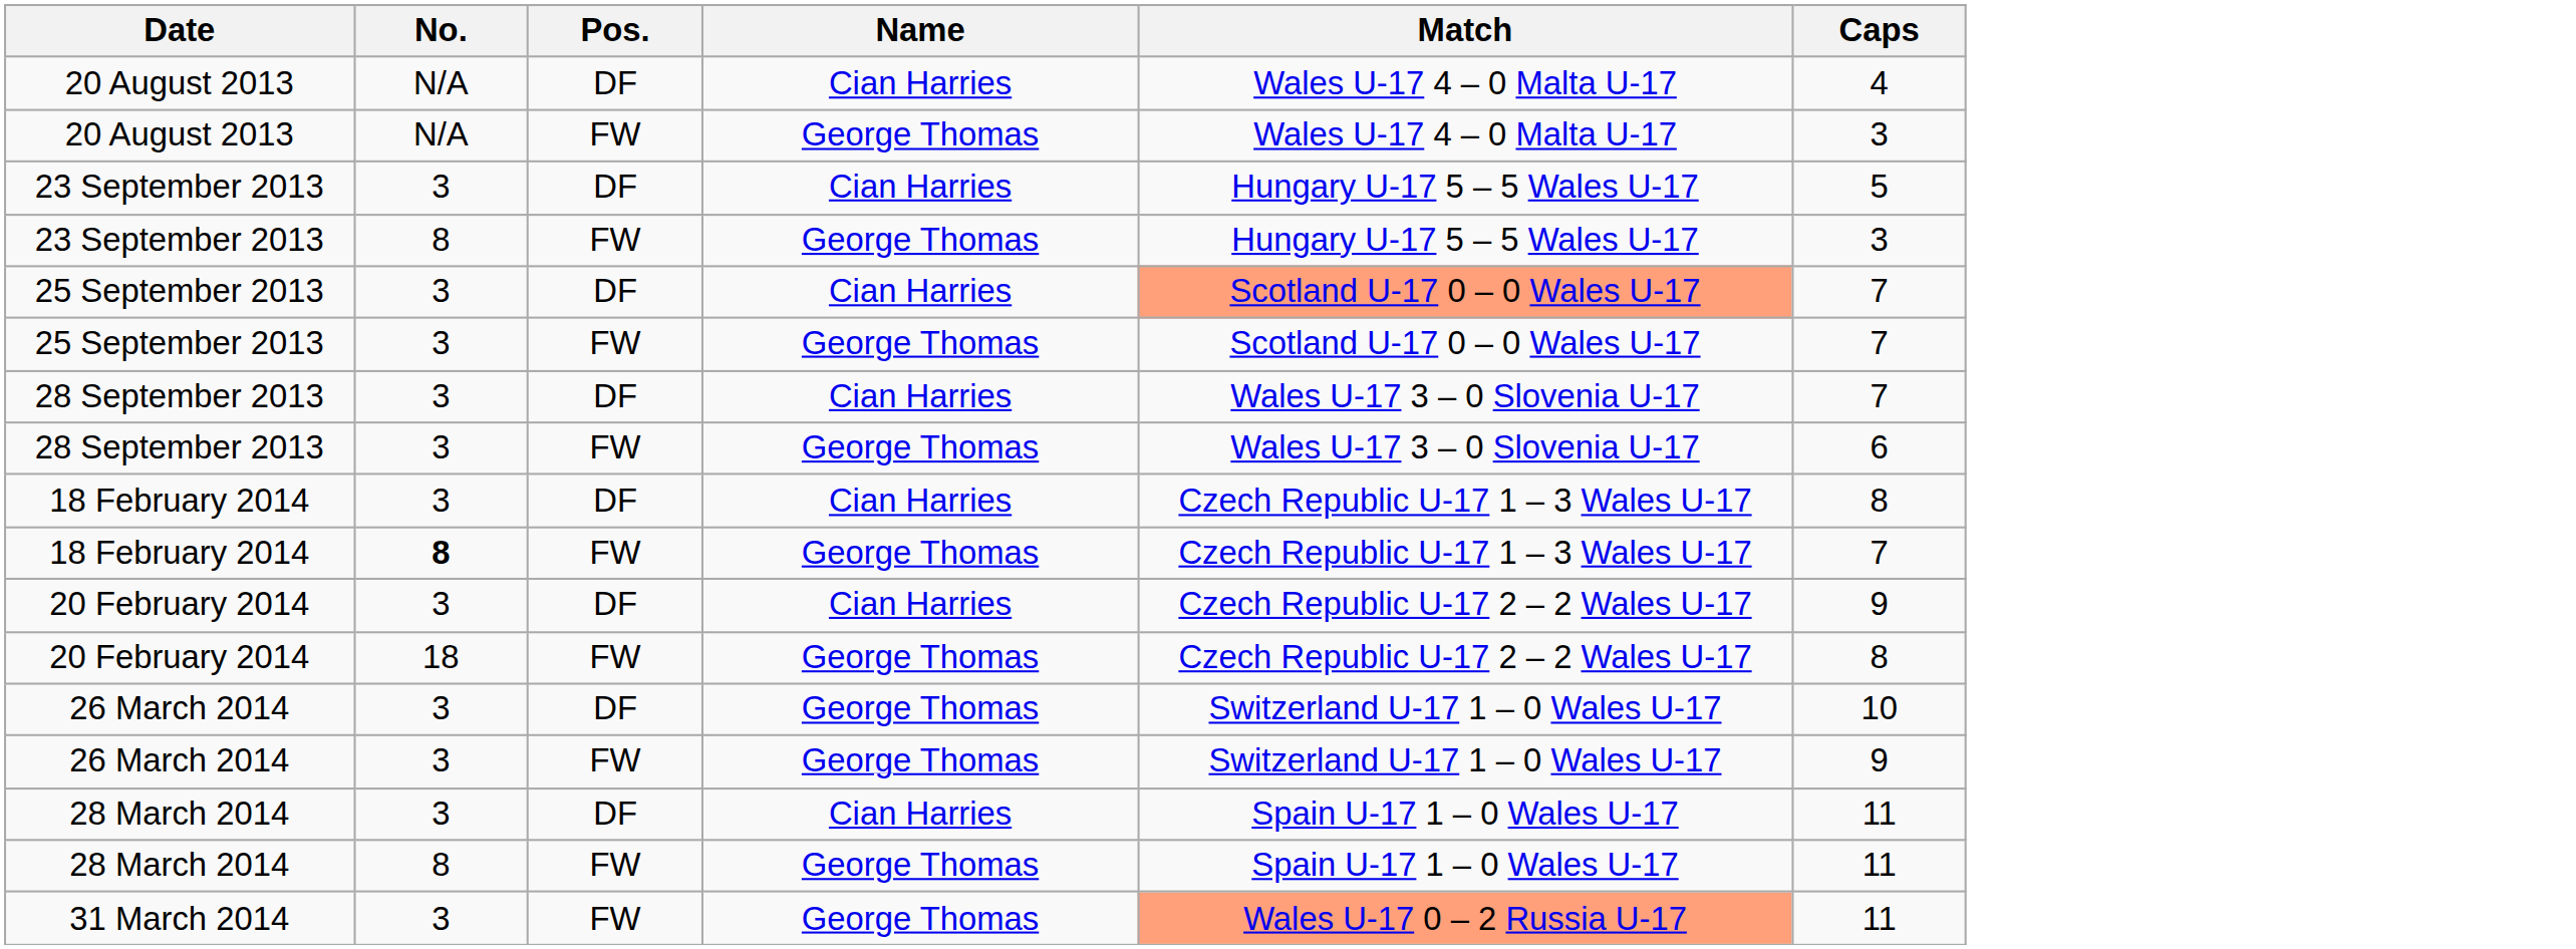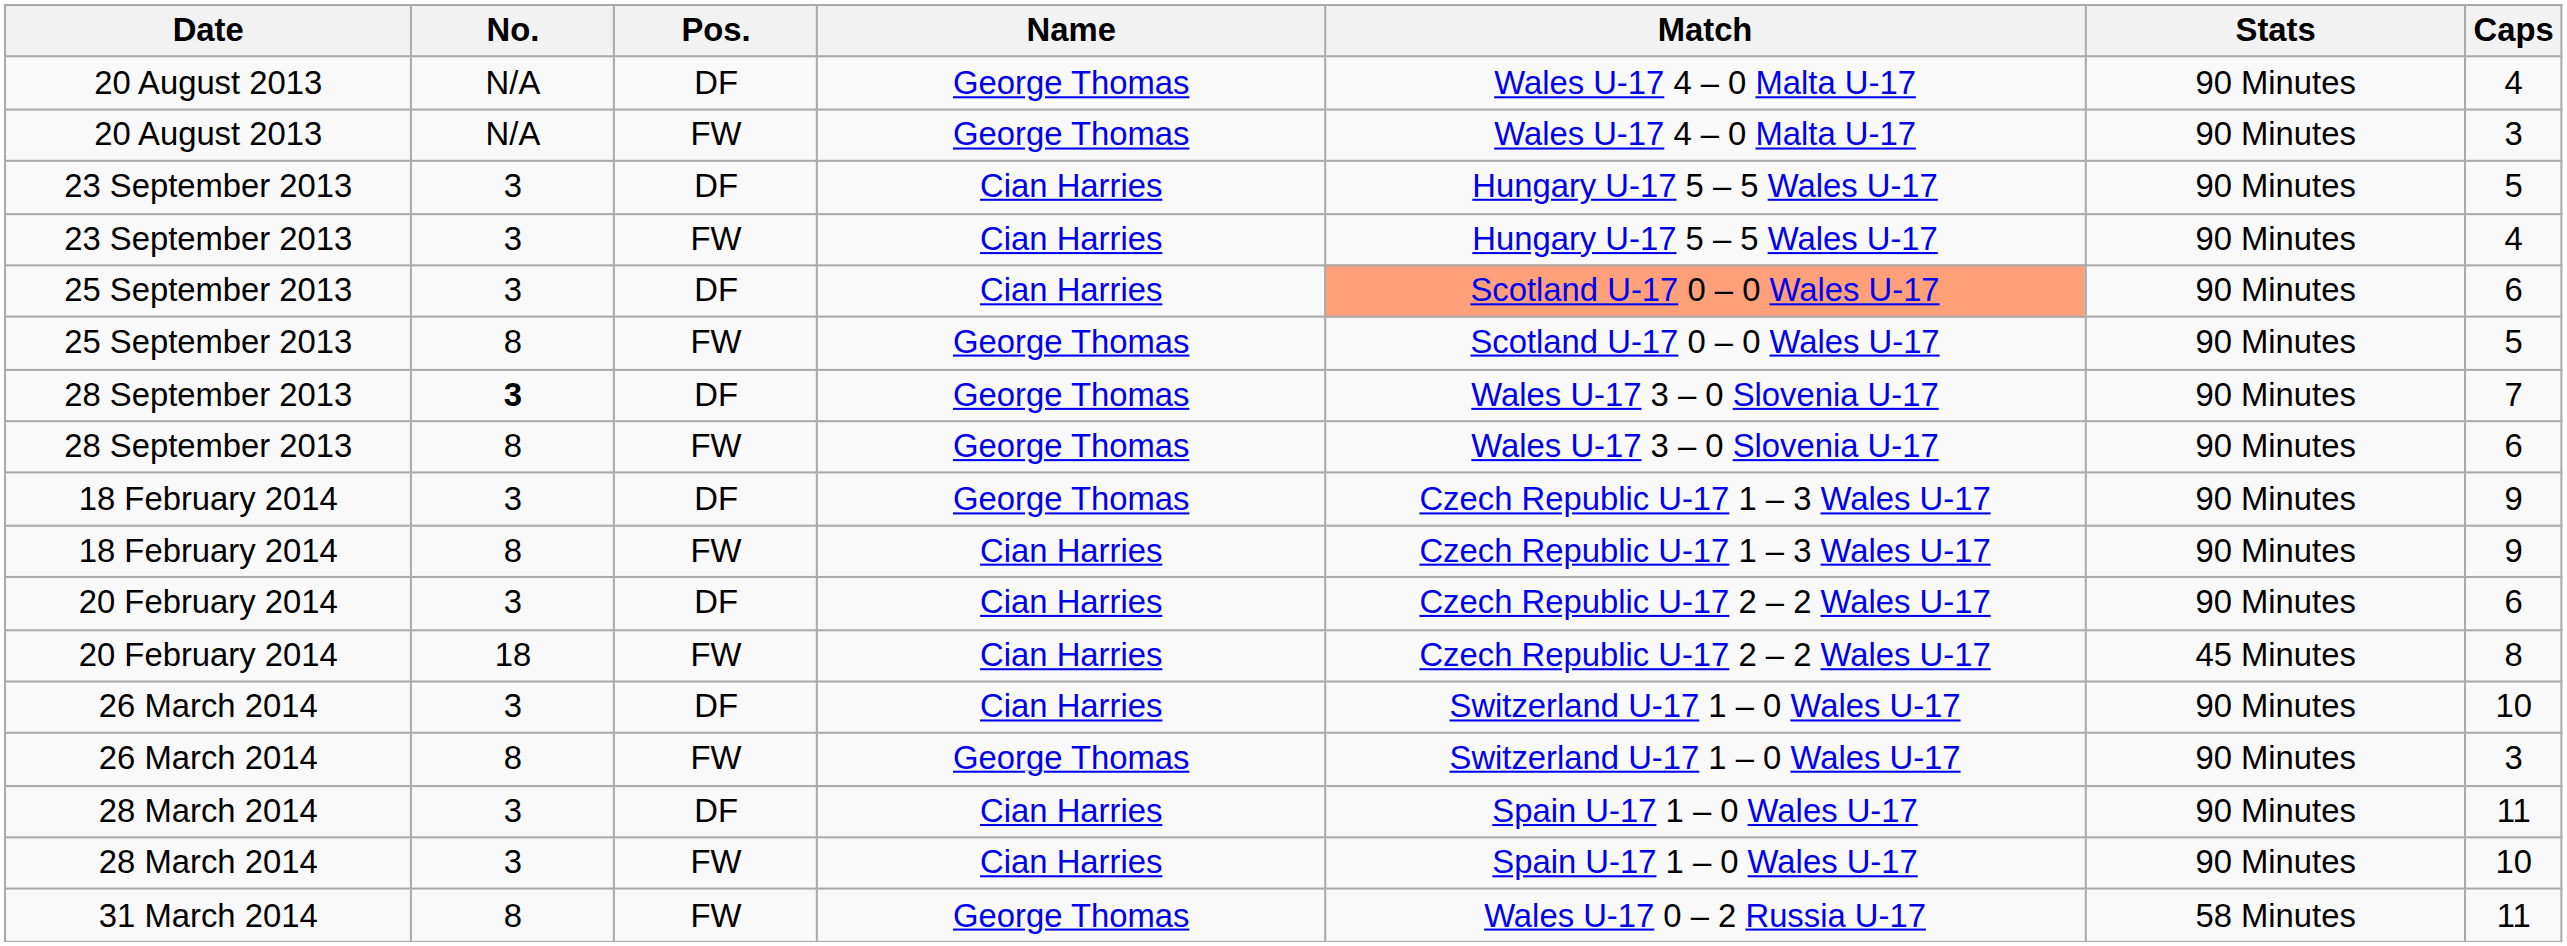 <table class="wikitable">
 <tr>
 <th width=16%>Date</th>
 <th width=8%>No.</th>
 <th width=8%>Pos.</th>
 <th width=20%>Name</th>
 <th width=30%>Match</th>
+<th width=15%>Stats</th>
 <th width=8%>Caps</th>
 </tr>
 <tr>
 <td style="text-align:center;">20 August 2013</td>
 <td style="text-align:center;">N/A</td>
 <td style="text-align:center;">DF</td>
-<td style="text-align:center;"> <a href='#'>Cian Harries</a></td>
+<td style="text-align:center;"> <a href='#'>George Thomas</a></td>
 <td style="text-align:center;"><a href='#'>Wales U-17</a> 4 – 0 <a href='#'>Malta U-17</a></td>
+<td style="text-align:center;">90 Minutes</td>
 <td style="text-align:center;">4</td>
 </tr>
 <tr>
 <td style="text-align:center;">20 August 2013</td>
 <td style="text-align:center;">N/A</td>
 <td style="text-align:center;">FW</td>
 <td style="text-align:center;"> <a href='#'>George Thomas</a></td>
 <td style="text-align:center;"><a href='#'>Wales U-17</a> 4 – 0 <a href='#'>Malta U-17</a></td>
+<td style="text-align:center;">90 Minutes</td>
 <td style="text-align:center;">3</td>
 </tr>
 <tr>
 <td style="text-align:center;">23 September 2013</td>
 <td style="text-align:center;">3</td>
 <td style="text-align:center;">DF</td>
 <td style="text-align:center;"> <a href='#'>Cian Harries</a></td>
 <td style="text-align:center;"><a href='#'>Hungary U-17</a> 5 – 5 <a href='#'>Wales U-17</a></td>
+<td style="text-align:center;">90 Minutes</td>
 <td style="text-align:center;">5</td>
 </tr>
 <tr>
 <td style="text-align:center;">23 September 2013</td>
-<td style="text-align:center;">8</td>
+<td style="text-align:center;">3</td>
 <td style="text-align:center;">FW</td>
-<td style="text-align:center;"> <a href='#'>George Thomas</a></td>
+<td style="text-align:center;"> <a href='#'>Cian Harries</a></td>
 <td style="text-align:center;"><a href='#'>Hungary U-17</a> 5 – 5 <a href='#'>Wales U-17</a></td>
-<td style="text-align:center;">3</td>
+<td style="text-align:center;">90 Minutes</td>
+<td style="text-align:center;">4</td>
 </tr>
 <tr>
 <td style="text-align:center;">25 September 2013</td>
 <td style="text-align:center;">3</td>
 <td style="text-align:center;">DF</td>
 <td style="text-align:center;"> <a href='#'>Cian Harries</a></td>
 <td style="background: lightsalmon; text-align:center;"><a href='#'>Scotland U-17</a> 0 – 0 <a href='#'>Wales U-17</a></td>
-<td style="text-align:center;">7</td>
+<td style="text-align:center;">90 Minutes</td>
+<td style="text-align:center;">6</td>
 </tr>
 <tr>
 <td style="text-align:center;">25 September 2013</td>
-<td style="text-align:center;">3</td>
+<td style="text-align:center;">8</td>
 <td style="text-align:center;">FW</td>
 <td style="text-align:center;"> <a href='#'>George Thomas</a></td>
 <td style="text-align:center;"><a href='#'>Scotland U-17</a> 0 – 0 <a href='#'>Wales U-17</a></td>
+<td style="text-align:center;">90 Minutes</td>
+<td style="text-align:center;">5</td>
+</tr>
+<tr>
+<td style="text-align:center;">28 September 2013</td>
+<td style="text-align:center;"><strong>3</strong></td>
+<td style="text-align:center;">DF</td>
+<td style="text-align:center;"> <a href='#'>George Thomas</a></td>
+<td style="text-align:center;"><a href='#'>Wales U-17</a> 3 – 0 <a href='#'>Slovenia U-17</a></td>
+<td style="text-align:center;">90 Minutes</td>
 <td style="text-align:center;">7</td>
 </tr>
 <tr>
 <td style="text-align:center;">28 September 2013</td>
-<td style="text-align:center;">3</td>
-<td style="text-align:center;">DF</td>
-<td style="text-align:center;"> <a href='#'>Cian Harries</a></td>
-<td style="text-align:center;"><a href='#'>Wales U-17</a> 3 – 0 <a href='#'>Slovenia U-17</a></td>
-<td style="text-align:center;">7</td>
-</tr>
-<tr>
-<td style="text-align:center;">28 September 2013</td>
-<td style="text-align:center;">3</td>
+<td style="text-align:center;">8</td>
 <td style="text-align:center;">FW</td>
 <td style="text-align:center;"> <a href='#'>George Thomas</a></td>
 <td style="text-align:center;"><a href='#'>Wales U-17</a> 3 – 0 <a href='#'>Slovenia U-17</a></td>
+<td style="text-align:center;">90 Minutes</td>
 <td style="text-align:center;">6</td>
 </tr>
 <tr>
 <td style="text-align:center;">18 February 2014</td>
 <td style="text-align:center;">3</td>
 <td style="text-align:center;">DF</td>
-<td style="text-align:center;"> <a href='#'>Cian Harries</a></td>
+<td style="text-align:center;"> <a href='#'>George Thomas</a></td>
 <td style="text-align:center;"><a href='#'>Czech Republic U-17</a> 1 – 3 <a href='#'>Wales U-17</a></td>
-<td style="text-align:center;">8</td>
+<td style="text-align:center;">90 Minutes</td>
+<td style="text-align:center;">9</td>
 </tr>
 <tr>
 <td style="text-align:center;">18 February 2014</td>
-<td style="text-align:center;"><strong>8</strong></td>
+<td style="text-align:center;">8</td>
 <td style="text-align:center;">FW</td>
-<td style="text-align:center;"> <a href='#'>George Thomas</a></td>
+<td style="text-align:center;"> <a href='#'>Cian Harries</a></td>
 <td style="text-align:center;"><a href='#'>Czech Republic U-17</a> 1 – 3 <a href='#'>Wales U-17</a></td>
-<td style="text-align:center;">7</td>
+<td style="text-align:center;">90 Minutes</td>
+<td style="text-align:center;">9</td>
 </tr>
 <tr>
 <td style="text-align:center;">20 February 2014</td>
 <td style="text-align:center;">3</td>
 <td style="text-align:center;">DF</td>
 <td style="text-align:center;"> <a href='#'>Cian Harries</a></td>
 <td style="text-align:center;"><a href='#'>Czech Republic U-17</a> 2 – 2 <a href='#'>Wales U-17</a></td>
-<td style="text-align:center;">9</td>
+<td style="text-align:center;">90 Minutes</td>
+<td style="text-align:center;">6</td>
 </tr>
 <tr>
 <td style="text-align:center;">20 February 2014</td>
 <td style="text-align:center;">18</td>
 <td style="text-align:center;">FW</td>
-<td style="text-align:center;"> <a href='#'>George Thomas</a></td>
+<td style="text-align:center;"> <a href='#'>Cian Harries</a></td>
 <td style="text-align:center;"><a href='#'>Czech Republic U-17</a> 2 – 2 <a href='#'>Wales U-17</a></td>
+<td style="text-align:center;">45 Minutes</td>
 <td style="text-align:center;">8</td>
 </tr>
 <tr>
 <td style="text-align:center;">26 March 2014</td>
 <td style="text-align:center;">3</td>
 <td style="text-align:center;">DF</td>
-<td style="text-align:center;"> <a href='#'>George Thomas</a></td>
+<td style="text-align:center;"> <a href='#'>Cian Harries</a></td>
 <td style="text-align:center;"><a href='#'>Switzerland U-17</a> 1 – 0 <a href='#'>Wales U-17</a></td>
+<td style="text-align:center;">90 Minutes</td>
 <td style="text-align:center;">10</td>
 </tr>
 <tr>
 <td style="text-align:center;">26 March 2014</td>
-<td style="text-align:center;">3</td>
+<td style="text-align:center;">8</td>
 <td style="text-align:center;">FW</td>
 <td style="text-align:center;"> <a href='#'>George Thomas</a></td>
 <td style="text-align:center;"><a href='#'>Switzerland U-17</a> 1 – 0 <a href='#'>Wales U-17</a></td>
-<td style="text-align:center;">9</td>
+<td style="text-align:center;">90 Minutes</td>
+<td style="text-align:center;">3</td>
 </tr>
 <tr>
 <td style="text-align:center;">28 March 2014</td>
 <td style="text-align:center;">3</td>
 <td style="text-align:center;">DF</td>
 <td style="text-align:center;"> <a href='#'>Cian Harries</a></td>
 <td style="text-align:center;"><a href='#'>Spain U-17</a> 1 – 0 <a href='#'>Wales U-17</a></td>
+<td style="text-align:center;">90 Minutes</td>
 <td style="text-align:center;">11</td>
 </tr>
 <tr>
 <td style="text-align:center;">28 March 2014</td>
+<td style="text-align:center;">3</td>
+<td style="text-align:center;">FW</td>
+<td style="text-align:center;"> <a href='#'>Cian Harries</a></td>
+<td style="text-align:center;"><a href='#'>Spain U-17</a> 1 – 0 <a href='#'>Wales U-17</a></td>
+<td style="text-align:center;">90 Minutes</td>
+<td style="text-align:center;">10</td>
+</tr>
+<tr>
+<td style="text-align:center;">31 March 2014</td>
 <td style="text-align:center;">8</td>
 <td style="text-align:center;">FW</td>
 <td style="text-align:center;"> <a href='#'>George Thomas</a></td>
-<td style="text-align:center;"><a href='#'>Spain U-17</a> 1 – 0 <a href='#'>Wales U-17</a></td>
-<td style="text-align:center;">11</td>
-</tr>
-<tr>
-<td style="text-align:center;">31 March 2014</td>
-<td style="text-align:center;">3</td>
-<td style="text-align:center;">FW</td>
-<td style="text-align:center;"> <a href='#'>George Thomas</a></td>
-<td style="background: lightsalmon; text-align:center;"><a href='#'>Wales U-17</a> 0 – 2 <a href='#'>Russia U-17</a></td>
+<td style="text-align:center;"><a href='#'>Wales U-17</a> 0 – 2 <a href='#'>Russia U-17</a></td>
+<td style="text-align:center;">58 Minutes</td>
 <td style="text-align:center;">11</td>
 </tr>
 </table>
